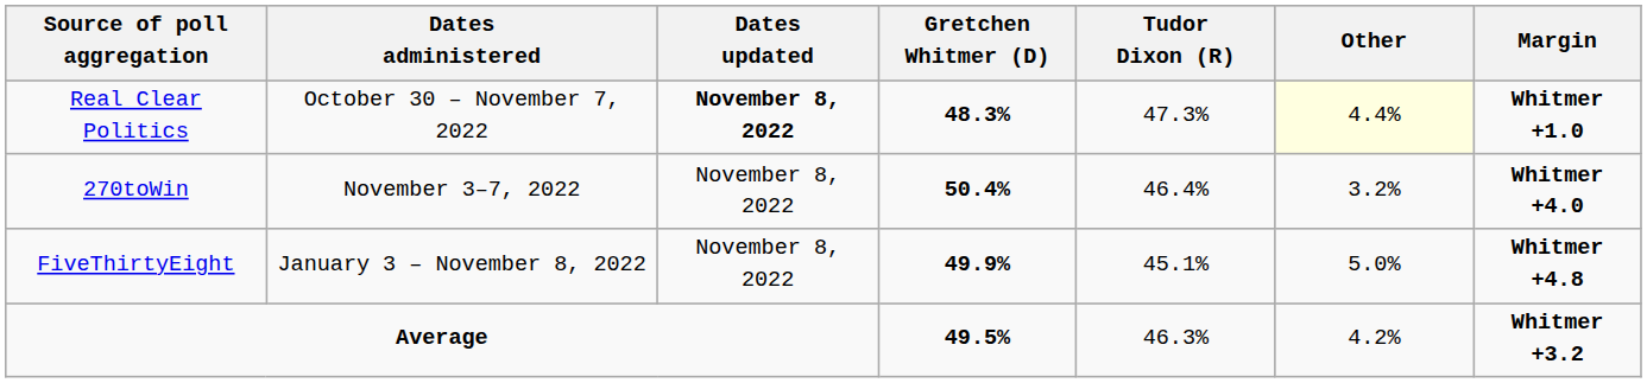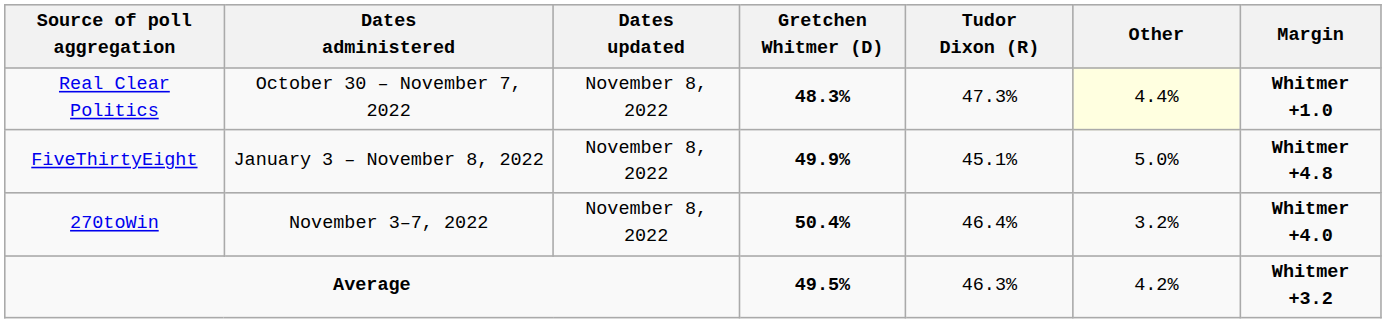 <table class="wikitable sortable" style="text-align:center;font-size:90%;line-height:17px">
 <tr>
 <th>Source of poll<br>aggregation</th>
 <th>Dates<br>administered</th>
 <th>Dates<br>updated</th>
 <th style="width:100px;">Gretchen<br>Whitmer (D)</th>
 <th style="width:100px;">Tudor<br>Dixon (R)</th>
 <th style="width:100px;">Other<br></th>
 <th>Margin</th>
 </tr>
 <tr>
 <td><a href='#'>Real Clear Politics</a></td>
 <td>October 30 – November 7, 2022</td>
-<td><strong>November 8, 2022</strong></td>
+<td>November 8, 2022</td>
 <td><strong>48.3%</strong></td>
 <td>47.3%</td>
 <td style="background: lightyellow;">4.4%</td>
 <td><strong>Whitmer +1.0</strong></td>
+</tr>
+<tr>
+<td><a href='#'>FiveThirtyEight</a></td>
+<td>January 3 – November 8, 2022</td>
+<td>November 8, 2022</td>
+<td><strong>49.9%</strong></td>
+<td>45.1%</td>
+<td>5.0%</td>
+<td><strong>Whitmer +4.8</strong></td>
 </tr>
 <tr>
 <td><a href='#'>270toWin</a></td>
 <td>November 3–7, 2022</td>
 <td>November 8, 2022</td>
 <td><strong>50.4%</strong></td>
 <td>46.4%</td>
 <td>3.2%</td>
 <td><strong>Whitmer +4.0</strong></td>
 </tr>
 <tr>
-<td><a href='#'>FiveThirtyEight</a></td>
-<td>January 3 – November 8, 2022</td>
-<td>November 8, 2022</td>
-<td><strong>49.9%</strong></td>
-<td>45.1%</td>
-<td>5.0%</td>
-<td><strong>Whitmer +4.8</strong></td>
-</tr>
-<tr>
 <td colspan="3"><strong>Average</strong></td>
 <td><strong>49.5%</strong></td>
 <td>46.3%</td>
 <td>4.2%</td>
 <td><strong>Whitmer +3.2</strong></td>
 </tr>
 </table>
